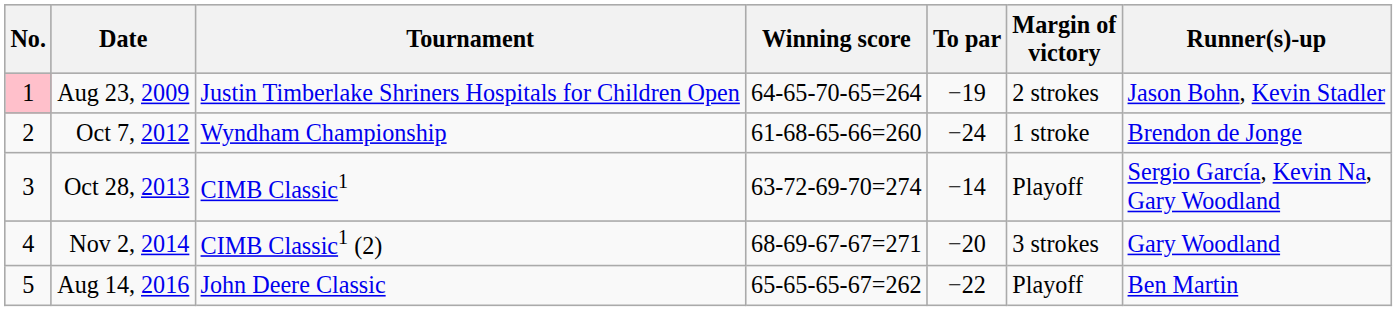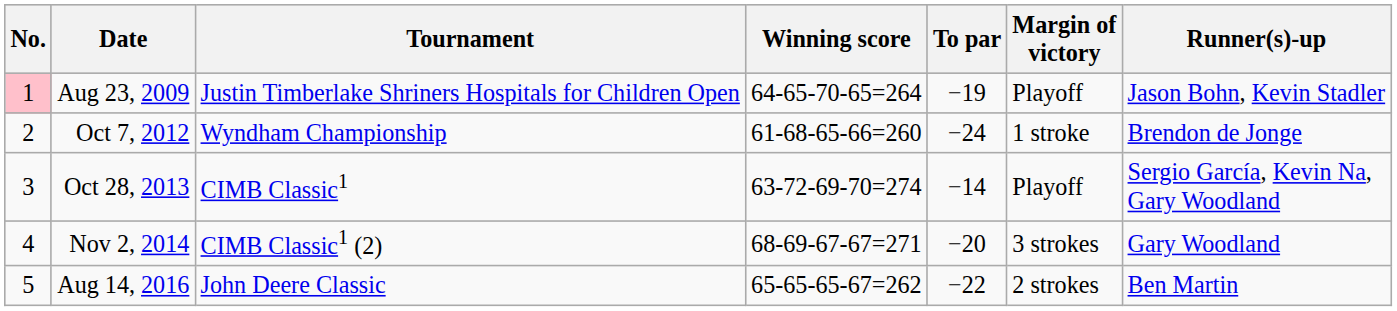 <table class="wikitable" style="font-size:95%;">
 <tr>
 <th>No.</th>
 <th>Date</th>
 <th>Tournament</th>
 <th>Winning score</th>
 <th>To par</th>
 <th>Margin of<br>victory</th>
 <th>Runner(s)-up</th>
 </tr>
 <tr>
 <td align=center style="background: pink;">1</td>
 <td align=right>Aug 23, <a href='#'>2009</a></td>
 <td><a href='#'>Justin Timberlake Shriners Hospitals for Children Open</a></td>
 <td align=right>64-65-70-65=264</td>
 <td align=center>−19</td>
-<td>2 strokes</td>
+<td>Playoff</td>
 <td> <a href='#'>Jason Bohn</a>,  <a href='#'>Kevin Stadler</a></td>
 </tr>
 <tr>
 <td align=center>2</td>
 <td align=right>Oct 7, <a href='#'>2012</a></td>
 <td><a href='#'>Wyndham Championship</a></td>
 <td align=right>61-68-65-66=260</td>
 <td align=center>−24</td>
 <td>1 stroke</td>
 <td> <a href='#'>Brendon de Jonge</a></td>
 </tr>
 <tr>
 <td align=center>3</td>
 <td align=right>Oct 28, <a href='#'>2013</a></td>
 <td><a href='#'>CIMB Classic</a><sup>1</sup></td>
 <td align=right>63-72-69-70=274</td>
 <td align=center>−14</td>
 <td>Playoff</td>
 <td> <a href='#'>Sergio García</a>,  <a href='#'>Kevin Na</a>,<br> <a href='#'>Gary Woodland</a></td>
 </tr>
 <tr>
 <td align=center>4</td>
 <td align=right>Nov 2, <a href='#'>2014</a></td>
 <td><a href='#'>CIMB Classic</a><sup>1</sup> (2)</td>
 <td align=right>68-69-67-67=271</td>
 <td align=center>−20</td>
 <td>3 strokes</td>
 <td> <a href='#'>Gary Woodland</a></td>
 </tr>
 <tr>
 <td align=center>5</td>
 <td align=right>Aug 14, <a href='#'>2016</a></td>
 <td><a href='#'>John Deere Classic</a></td>
 <td align=right>65-65-65-67=262</td>
 <td align=center>−22</td>
-<td>Playoff</td>
+<td>2 strokes</td>
 <td> <a href='#'>Ben Martin</a></td>
 </tr>
 </table>
